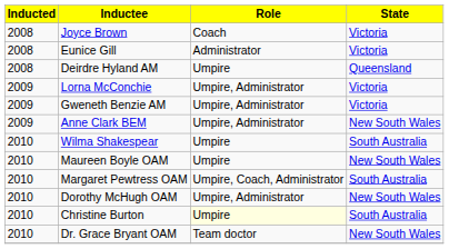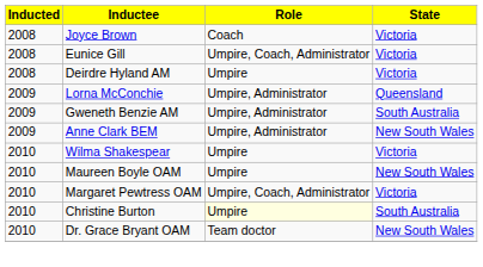 <table class="wikitable collapsible" border="1">
 <tr>
 <th style="background:yellow;"><span>Inducted </span></th>
 <th style="background:yellow;"><span>Inductee</span></th>
 <th style="background:yellow;"><span>Role</span></th>
 <th style="background:yellow;"><span>State</span></th>
 </tr>
 <tr>
 <td>2008</td>
 <td><a href='#'>Joyce Brown</a></td>
 <td>Coach</td>
 <td><a href='#'>Victoria</a></td>
 </tr>
 <tr>
 <td>2008</td>
 <td>Eunice Gill</td>
-<td>Administrator</td>
+<td>Umpire, Coach, Administrator</td>
 <td><a href='#'>Victoria</a></td>
 </tr>
 <tr>
 <td>2008</td>
 <td>Deirdre Hyland AM</td>
 <td>Umpire</td>
-<td><a href='#'>Queensland</a></td>
+<td><a href='#'>Victoria</a></td>
 </tr>
 <tr>
 <td>2009</td>
 <td><a href='#'>Lorna McConchie</a></td>
 <td>Umpire, Administrator</td>
-<td><a href='#'>Victoria</a></td>
+<td><a href='#'>Queensland</a></td>
 </tr>
 <tr>
 <td>2009</td>
 <td>Gweneth Benzie AM</td>
 <td>Umpire, Administrator</td>
-<td><a href='#'>Victoria</a></td>
+<td><a href='#'>South Australia</a></td>
 </tr>
 <tr>
 <td>2009</td>
 <td><a href='#'>Anne Clark BEM</a></td>
 <td>Umpire, Administrator</td>
 <td><a href='#'>New South Wales</a></td>
 </tr>
 <tr>
 <td>2010</td>
 <td><a href='#'>Wilma Shakespear</a></td>
 <td>Umpire</td>
-<td><a href='#'>South Australia</a></td>
+<td><a href='#'>Victoria</a></td>
 </tr>
 <tr>
 <td>2010</td>
 <td>Maureen Boyle OAM</td>
 <td>Umpire</td>
 <td><a href='#'>New South Wales</a></td>
 </tr>
 <tr>
 <td>2010</td>
 <td>Margaret Pewtress OAM</td>
 <td>Umpire, Coach, Administrator</td>
-<td><a href='#'>South Australia</a></td>
-</tr>
-<tr>
-<td>2010</td>
-<td>Dorothy McHugh OAM</td>
-<td>Umpire, Administrator</td>
-<td><a href='#'>New South Wales</a></td>
+<td><a href='#'>Victoria</a></td>
 </tr>
 <tr>
 <td>2010</td>
 <td>Christine Burton</td>
 <td style="background: lightyellow;">Umpire</td>
 <td><a href='#'>South Australia</a></td>
 </tr>
 <tr>
 <td>2010</td>
 <td>Dr. Grace Bryant OAM</td>
 <td>Team doctor</td>
 <td><a href='#'>New South Wales</a></td>
 </tr>
 <tr>
 </tr>
 </table>
